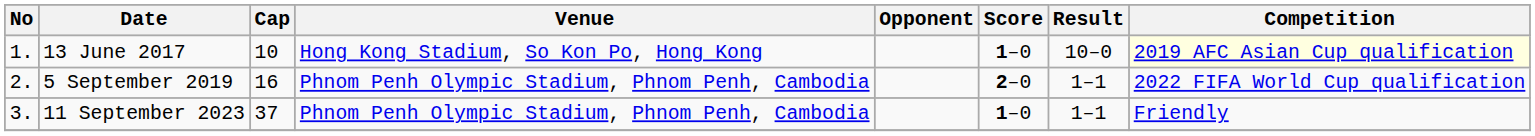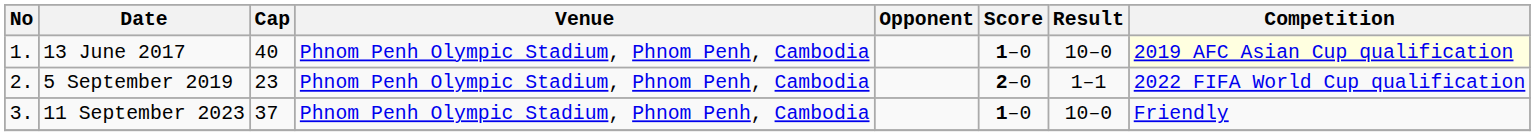 <table class="wikitable" style="font-size:85%;">
 <tr>
 <th>No</th>
 <th>Date</th>
 <th>Cap</th>
 <th>Venue</th>
 <th>Opponent</th>
 <th>Score</th>
 <th>Result</th>
 <th>Competition</th>
 </tr>
 <tr>
 <td>1.</td>
 <td>13 June 2017</td>
-<td>10</td>
-<td><a href='#'>Hong Kong Stadium</a>, <a href='#'>So Kon Po</a>, <a href='#'>Hong Kong</a></td>
+<td>40</td>
+<td><a href='#'>Phnom Penh Olympic Stadium</a>, <a href='#'>Phnom Penh</a>, <a href='#'>Cambodia</a></td>
 <td></td>
 <td align=center><strong>1</strong>–0</td>
 <td align=center>10–0</td>
 <td style="background: lightyellow;"><a href='#'>2019 AFC Asian Cup qualification</a></td>
 </tr>
 <tr>
 <td>2.</td>
 <td>5 September 2019</td>
-<td>16</td>
+<td>23</td>
 <td><a href='#'>Phnom Penh Olympic Stadium</a>, <a href='#'>Phnom Penh</a>, <a href='#'>Cambodia</a></td>
 <td></td>
 <td align=center><strong>2</strong>–0</td>
 <td align=center>1–1</td>
 <td><a href='#'>2022 FIFA World Cup qualification</a></td>
 </tr>
 <tr>
 <td>3.</td>
 <td>11 September 2023</td>
 <td>37</td>
 <td><a href='#'>Phnom Penh Olympic Stadium</a>, <a href='#'>Phnom Penh</a>, <a href='#'>Cambodia</a></td>
 <td></td>
 <td align=center><strong>1</strong>–0</td>
-<td align=center>1–1</td>
+<td align=center>10–0</td>
 <td><a href='#'>Friendly</a></td>
 </tr>
 <tr>
 </tr>
 </table>
